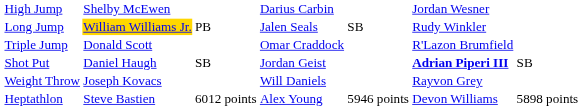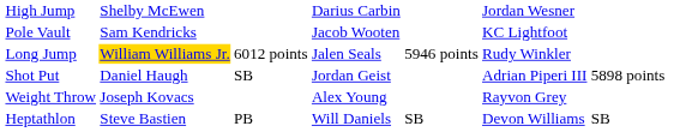 <table>
 <tr>
 <td><a href='#'>High Jump</a></td>
 <td><a href='#'>Shelby McEwen</a></td>
 <td></td>
 <td><a href='#'>Darius Carbin</a></td>
 <td></td>
 <td><a href='#'>Jordan Wesner</a></td>
 <td></td>
 </tr>
 <tr>
-<td><a href='#'>Long Jump</a></td>
-<td style="background: gold;"><a href='#'>William Williams Jr.</a></td>
-<td> PB</td>
-<td><a href='#'>Jalen Seals</a></td>
-<td> SB</td>
-<td><a href='#'>Rudy Winkler</a></td>
+<td><a href='#'>Pole Vault</a></td>
+<td><a href='#'>Sam Kendricks</a></td>
+<td></td>
+<td><a href='#'>Jacob Wooten</a></td>
+<td></td>
+<td><a href='#'>KC Lightfoot</a></td>
 <td></td>
 </tr>
 <tr>
-<td><a href='#'>Triple Jump</a></td>
-<td><a href='#'>Donald Scott</a></td>
-<td></td>
-<td><a href='#'>Omar Craddock</a></td>
-<td></td>
-<td><a href='#'>R'Lazon Brumfield</a></td>
+<td><a href='#'>Long Jump</a></td>
+<td style="background: gold;"><a href='#'>William Williams Jr.</a></td>
+<td>6012 points</td>
+<td><a href='#'>Jalen Seals</a></td>
+<td>5946 points</td>
+<td><a href='#'>Rudy Winkler</a></td>
 <td></td>
 </tr>
 <tr>
 <td><a href='#'>Shot Put</a></td>
 <td><a href='#'>Daniel Haugh</a></td>
 <td> SB</td>
 <td><a href='#'>Jordan Geist</a></td>
 <td></td>
-<td><strong><a href='#'>Adrian Piperi III</a></strong></td>
-<td> SB</td>
+<td><a href='#'>Adrian Piperi III</a></td>
+<td>5898 points</td>
 </tr>
 <tr>
 <td><a href='#'>Weight Throw</a></td>
 <td><a href='#'>Joseph Kovacs</a></td>
 <td></td>
-<td><a href='#'>Will Daniels</a></td>
+<td><a href='#'>Alex Young</a></td>
 <td></td>
 <td><a href='#'>Rayvon Grey</a></td>
 <td></td>
 </tr>
 <tr>
 <td><a href='#'>Heptathlon</a></td>
 <td><a href='#'>Steve Bastien</a></td>
-<td>6012 points</td>
-<td><a href='#'>Alex Young</a></td>
-<td>5946 points</td>
+<td> PB</td>
+<td><a href='#'>Will Daniels</a></td>
+<td> SB</td>
 <td><a href='#'>Devon Williams</a></td>
-<td>5898 points</td>
+<td> SB</td>
 </tr>
 </table>
